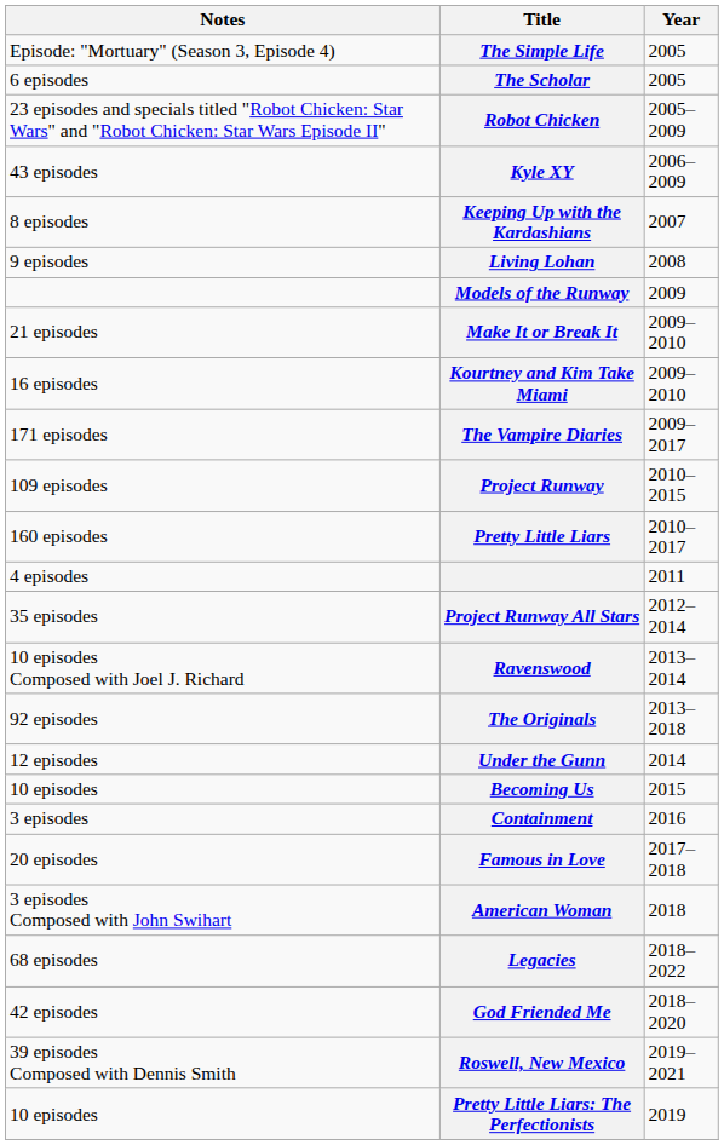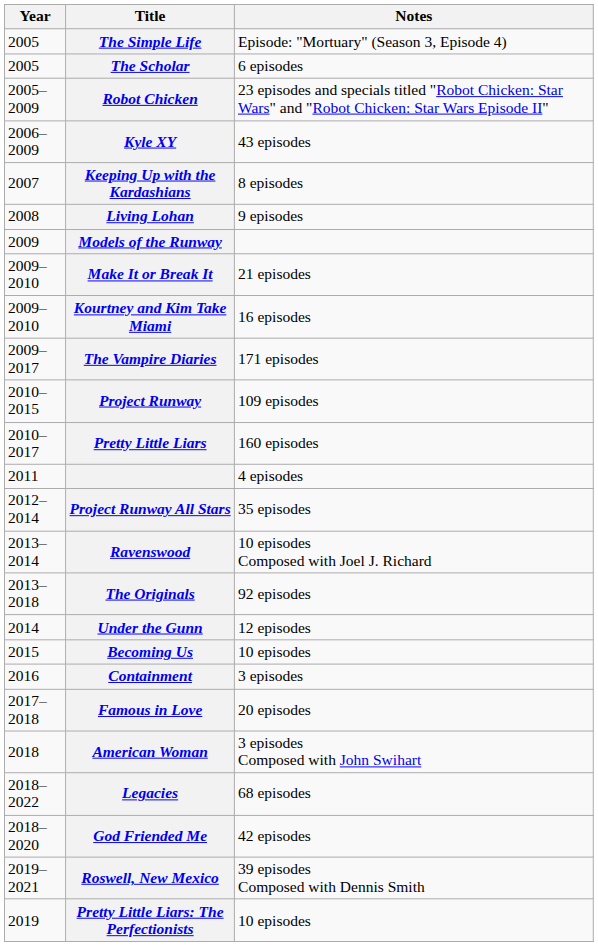 <table class="wikitable plainrowheaders">
 <tr>
+<th>Year</th>
+<th>Title</th>
 <th>Notes</th>
-<th>Title</th>
-<th>Year</th>
 </tr>
 <tr>
+<td>2005</td>
+<th scope="row" style="text-align:center;"><em><a href='#'>The Simple Life</a></em></th>
 <td>Episode: "Mortuary" (Season 3, Episode 4)</td>
-<th scope="row" style="text-align:center;"><em><a href='#'>The Simple Life</a></em></th>
-<td>2005</td>
 </tr>
 <tr>
+<td>2005</td>
+<th scope="row" style="text-align:center;"><em><a href='#'>The Scholar</a></em></th>
 <td>6 episodes</td>
-<th scope="row" style="text-align:center;"><em><a href='#'>The Scholar</a></em></th>
-<td>2005</td>
 </tr>
 <tr>
+<td>2005–2009</td>
+<th scope="row" style="text-align:center;"><em><a href='#'>Robot Chicken</a></em></th>
 <td>23 episodes and specials titled "<a href='#'>Robot Chicken: Star Wars</a>" and "<a href='#'>Robot Chicken: Star Wars Episode II</a>"</td>
-<th scope="row" style="text-align:center;"><em><a href='#'>Robot Chicken</a></em></th>
-<td>2005–2009</td>
 </tr>
 <tr>
+<td>2006–2009</td>
+<th scope="row" style="text-align:center;"><em><a href='#'>Kyle XY</a></em></th>
 <td>43 episodes</td>
-<th scope="row" style="text-align:center;"><em><a href='#'>Kyle XY</a></em></th>
-<td>2006–2009</td>
 </tr>
 <tr>
+<td>2007</td>
+<th scope="row" style="text-align:center;"><em><a href='#'>Keeping Up with the Kardashians</a></em></th>
 <td>8 episodes</td>
-<th scope="row" style="text-align:center;"><em><a href='#'>Keeping Up with the Kardashians</a></em></th>
-<td>2007</td>
 </tr>
 <tr>
+<td>2008</td>
+<th scope="row" style="text-align:center;"><em><a href='#'>Living Lohan</a></em></th>
 <td>9 episodes</td>
-<th scope="row" style="text-align:center;"><em><a href='#'>Living Lohan</a></em></th>
-<td>2008</td>
 </tr>
 <tr>
+<td>2009</td>
+<th scope="row" style="text-align:center;"><em><a href='#'>Models of the Runway</a></em></th>
 <td></td>
-<th scope="row" style="text-align:center;"><em><a href='#'>Models of the Runway</a></em></th>
-<td>2009</td>
 </tr>
 <tr>
+<td>2009–2010</td>
+<th scope="row" style="text-align:center;"><em><a href='#'>Make It or Break It</a></em></th>
 <td>21 episodes</td>
-<th scope="row" style="text-align:center;"><em><a href='#'>Make It or Break It</a></em></th>
-<td>2009–2010</td>
 </tr>
 <tr>
+<td>2009–2010</td>
+<th scope="row" style="text-align:center;"><em><a href='#'>Kourtney and Kim Take Miami</a></em></th>
 <td>16 episodes</td>
-<th scope="row" style="text-align:center;"><em><a href='#'>Kourtney and Kim Take Miami</a></em></th>
-<td>2009–2010</td>
 </tr>
 <tr>
+<td>2009–2017</td>
+<th scope="row" style="text-align:center;"><em><a href='#'>The Vampire Diaries</a></em></th>
 <td>171 episodes</td>
-<th scope="row" style="text-align:center;"><em><a href='#'>The Vampire Diaries</a></em></th>
-<td>2009–2017</td>
 </tr>
 <tr>
+<td>2010–2015</td>
+<th scope="row" style="text-align:center;"><em><a href='#'>Project Runway</a></em></th>
 <td>109 episodes</td>
-<th scope="row" style="text-align:center;"><em><a href='#'>Project Runway</a></em></th>
-<td>2010–2015</td>
 </tr>
 <tr>
+<td>2010–2017</td>
+<th scope="row" style="text-align:center;"><em><a href='#'>Pretty Little Liars</a></em></th>
 <td>160 episodes</td>
-<th scope="row" style="text-align:center;"><em><a href='#'>Pretty Little Liars</a></em></th>
-<td>2010–2017</td>
 </tr>
 <tr>
+<td>2011</td>
+<th scope="row" style="text-align:center;"><em></em></th>
 <td>4 episodes</td>
-<th scope="row" style="text-align:center;"><em></em></th>
-<td>2011</td>
 </tr>
 <tr>
+<td>2012–2014</td>
+<th scope="row" style="text-align:center;"><em><a href='#'>Project Runway All Stars</a></em></th>
 <td>35 episodes</td>
-<th scope="row" style="text-align:center;"><em><a href='#'>Project Runway All Stars</a></em></th>
-<td>2012–2014</td>
 </tr>
 <tr>
+<td>2013–2014</td>
+<th scope="row" style="text-align:center;"><em><a href='#'>Ravenswood</a></em></th>
 <td>10 episodes<br>Composed with Joel J. Richard</td>
-<th scope="row" style="text-align:center;"><em><a href='#'>Ravenswood</a></em></th>
-<td>2013–2014</td>
 </tr>
 <tr>
+<td>2013–2018</td>
+<th scope="row" style="text-align:center;"><em><a href='#'>The Originals</a></em></th>
 <td>92 episodes</td>
-<th scope="row" style="text-align:center;"><em><a href='#'>The Originals</a></em></th>
-<td>2013–2018</td>
 </tr>
 <tr>
+<td>2014</td>
+<th scope="row" style="text-align:center;"><em><a href='#'>Under the Gunn</a></em></th>
 <td>12 episodes</td>
-<th scope="row" style="text-align:center;"><em><a href='#'>Under the Gunn</a></em></th>
-<td>2014</td>
 </tr>
 <tr>
+<td>2015</td>
+<th scope="row" style="text-align:center;"><em><a href='#'>Becoming Us</a></em></th>
 <td>10 episodes</td>
-<th scope="row" style="text-align:center;"><em><a href='#'>Becoming Us</a></em></th>
-<td>2015</td>
 </tr>
 <tr>
+<td>2016</td>
+<th scope="row" style="text-align:center;"><em><a href='#'>Containment</a></em></th>
 <td>3 episodes</td>
-<th scope="row" style="text-align:center;"><em><a href='#'>Containment</a></em></th>
-<td>2016</td>
 </tr>
 <tr>
+<td>2017–2018</td>
+<th scope="row" style="text-align:center;"><em><a href='#'>Famous in Love</a></em></th>
 <td>20 episodes</td>
-<th scope="row" style="text-align:center;"><em><a href='#'>Famous in Love</a></em></th>
-<td>2017–2018</td>
 </tr>
 <tr>
+<td>2018</td>
+<th scope="row" style="text-align:center;"><em><a href='#'>American Woman</a></em></th>
 <td>3 episodes<br>Composed with <a href='#'>John Swihart</a></td>
-<th scope="row" style="text-align:center;"><em><a href='#'>American Woman</a></em></th>
-<td>2018</td>
 </tr>
 <tr>
+<td>2018–2022</td>
+<th scope="row" style="text-align:center;"><em><a href='#'>Legacies</a></em></th>
 <td>68 episodes</td>
-<th scope="row" style="text-align:center;"><em><a href='#'>Legacies</a></em></th>
-<td>2018–2022</td>
 </tr>
 <tr>
+<td>2018–2020</td>
+<th scope="row" style="text-align:center;"><em><a href='#'>God Friended Me</a></em></th>
 <td>42 episodes</td>
-<th scope="row" style="text-align:center;"><em><a href='#'>God Friended Me</a></em></th>
-<td>2018–2020</td>
 </tr>
 <tr>
+<td>2019–2021</td>
+<th scope="row" style="text-align:center;"><em><a href='#'>Roswell, New Mexico</a></em></th>
 <td>39 episodes<br>Composed with Dennis Smith</td>
-<th scope="row" style="text-align:center;"><em><a href='#'>Roswell, New Mexico</a></em></th>
-<td>2019–2021</td>
 </tr>
 <tr>
+<td>2019</td>
+<th scope="row" style="text-align:center;"><em><a href='#'>Pretty Little Liars: The Perfectionists</a></em></th>
 <td>10 episodes</td>
-<th scope="row" style="text-align:center;"><em><a href='#'>Pretty Little Liars: The Perfectionists</a></em></th>
-<td>2019</td>
 </tr>
 </table>
